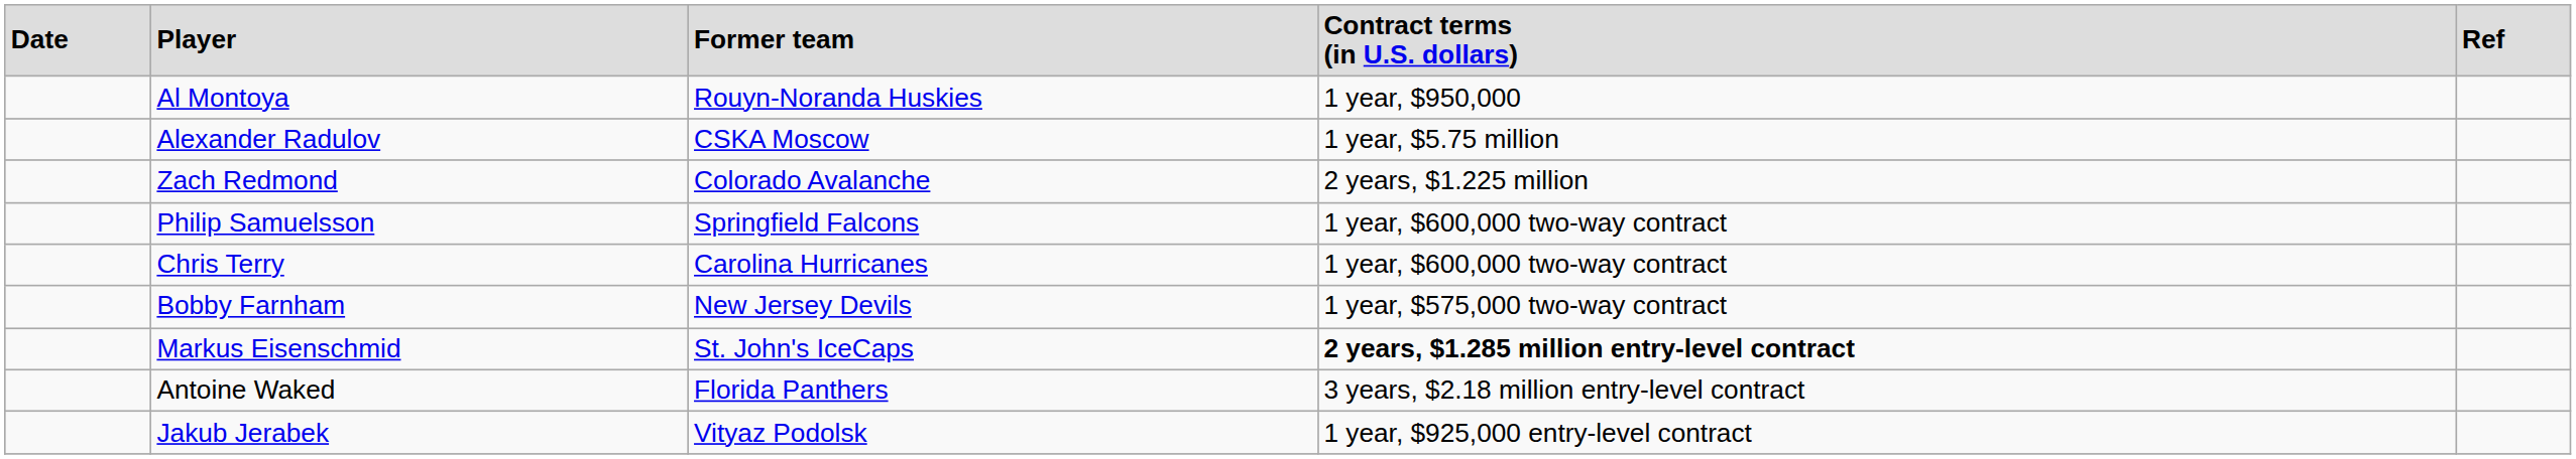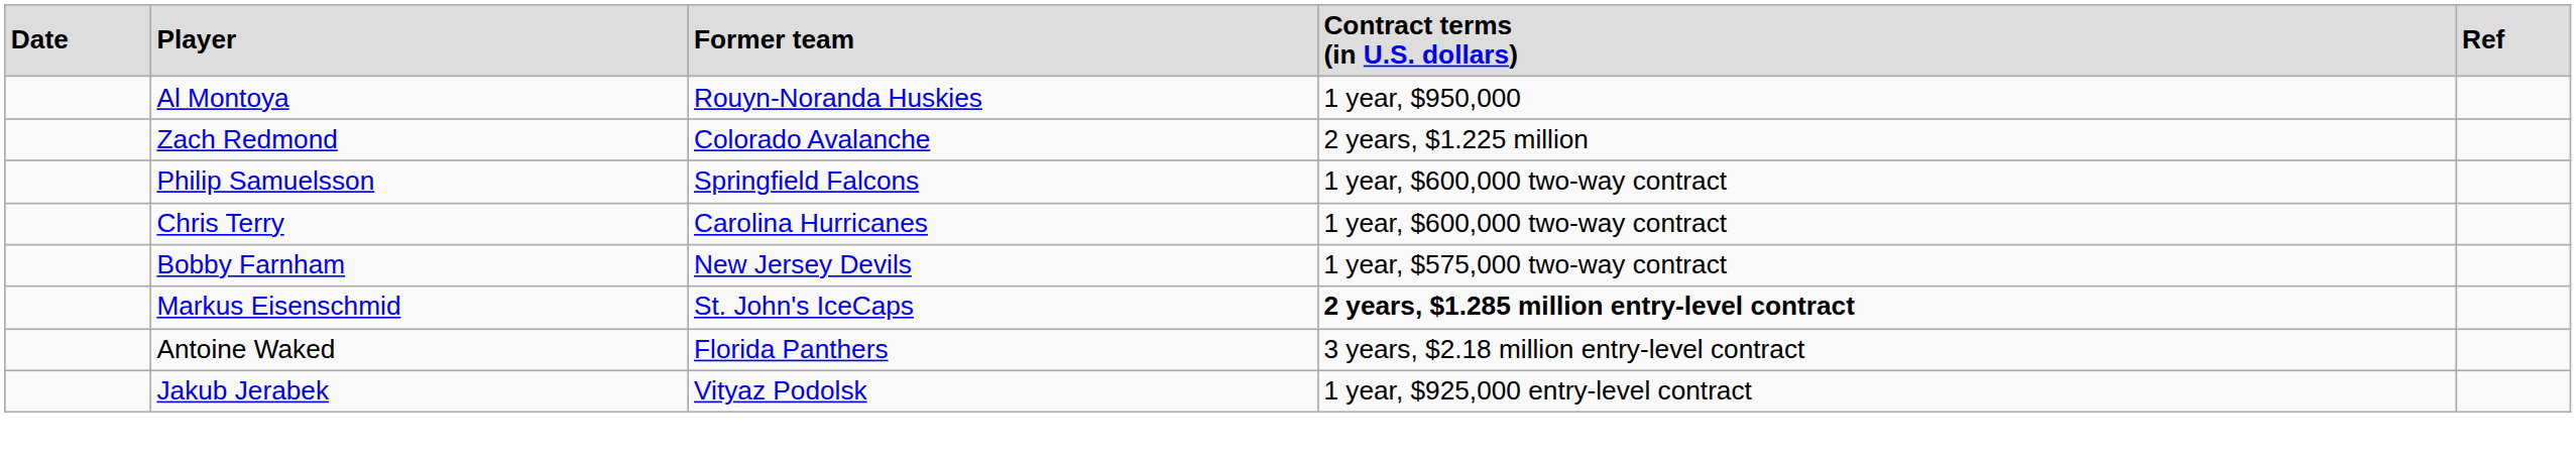 <table class="wikitable" width=98%>
 <tr style="background:#ddd;">
 <td><strong>Date</strong></td>
 <td><strong>Player</strong></td>
 <td><strong>Former team</strong></td>
 <td><strong>Contract terms</strong><br><strong>(in <a href='#'>U.S. dollars</a>)</strong></td>
 <td><strong>Ref</strong></td>
 </tr>
 <tr>
 <td></td>
 <td><a href='#'>Al Montoya</a></td>
 <td><a href='#'>Rouyn-Noranda Huskies</a></td>
 <td>1 year, $950,000</td>
-<td></td>
-</tr>
-<tr>
-<td></td>
-<td><a href='#'>Alexander Radulov</a></td>
-<td><a href='#'>CSKA Moscow</a></td>
-<td>1 year, $5.75 million</td>
 <td></td>
 </tr>
 <tr>
 <td></td>
 <td><a href='#'>Zach Redmond</a></td>
 <td><a href='#'>Colorado Avalanche</a></td>
 <td>2 years, $1.225 million</td>
 <td></td>
 </tr>
 <tr>
 <td></td>
 <td><a href='#'>Philip Samuelsson</a></td>
 <td><a href='#'>Springfield Falcons</a></td>
 <td>1 year, $600,000 two-way contract</td>
 <td></td>
 </tr>
 <tr>
 <td></td>
 <td><a href='#'>Chris Terry</a></td>
 <td><a href='#'>Carolina Hurricanes</a></td>
 <td>1 year, $600,000 two-way contract</td>
 <td></td>
 </tr>
 <tr>
 <td></td>
 <td><a href='#'>Bobby Farnham</a></td>
 <td><a href='#'>New Jersey Devils</a></td>
 <td>1 year, $575,000 two-way contract</td>
 <td></td>
 </tr>
 <tr>
 <td></td>
 <td><a href='#'>Markus Eisenschmid</a></td>
 <td><a href='#'>St. John's IceCaps</a></td>
 <td><strong>2 years, $1.285 million entry-level contract</strong></td>
 <td></td>
 </tr>
 <tr>
 <td></td>
 <td>Antoine Waked</td>
 <td><a href='#'>Florida Panthers</a></td>
 <td>3 years, $2.18 million entry-level contract</td>
 <td></td>
 </tr>
 <tr>
 <td></td>
 <td><a href='#'>Jakub Jerabek</a></td>
 <td><a href='#'>Vityaz Podolsk</a></td>
 <td>1 year, $925,000 entry-level contract</td>
 <td></td>
 </tr>
 </table>
